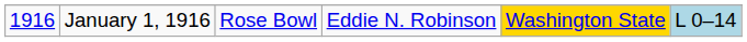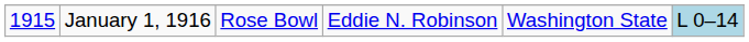 <table class="wikitable">
 <tr>
 </tr>
 <tr>
-<td><a href='#'>1916</a></td>
+<td><a href='#'>1915</a></td>
 <td>January 1, 1916</td>
 <td><a href='#'>Rose Bowl</a></td>
 <td><a href='#'>Eddie N. Robinson</a></td>
-<td style="background: gold;"><a href='#'>Washington State</a></td>
+<td><a href='#'>Washington State</a></td>
 <td style="background: lightblue;">L 0–14</td>
 </tr>
 </table>
